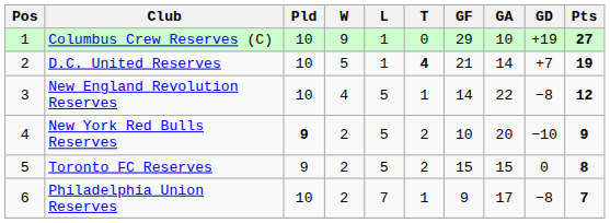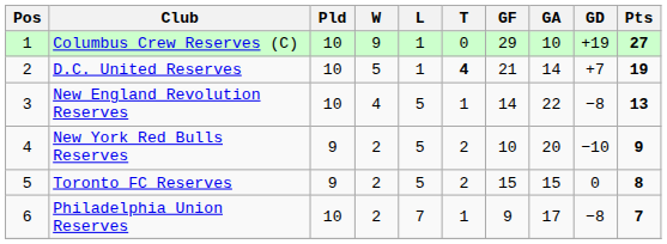 <table class="wikitable" style="text-align:center">
 <tr>
 <th width=30>Pos</th>
 <th width=210>Club</th>
 <th width=30>Pld</th>
 <th width=30>W</th>
 <th width=30>L</th>
 <th width=30>T</th>
 <th width=30>GF</th>
 <th width=30>GA</th>
 <th width=30>GD</th>
 <th width=30>Pts</th>
 </tr>
 <tr bgcolor=#ccffcc>
 <td>1</td>
 <td align="left"><a href='#'>Columbus Crew Reserves</a> (C)</td>
 <td>10</td>
 <td>9</td>
 <td>1</td>
 <td>0</td>
 <td>29</td>
 <td>10</td>
 <td>+19</td>
 <td><strong>27</strong></td>
 </tr>
 <tr>
 <td>2</td>
 <td align="left"><a href='#'>D.C. United Reserves</a></td>
 <td>10</td>
 <td>5</td>
 <td>1</td>
 <td><strong>4</strong></td>
 <td>21</td>
 <td>14</td>
 <td>+7</td>
 <td><strong>19</strong></td>
 </tr>
 <tr>
 <td>3</td>
 <td align="left"><a href='#'>New England Revolution Reserves</a></td>
 <td>10</td>
 <td>4</td>
 <td>5</td>
 <td>1</td>
 <td>14</td>
 <td>22</td>
 <td>−8</td>
-<td><strong>12</strong></td>
+<td><strong>13</strong></td>
 </tr>
 <tr>
 <td>4</td>
 <td align="left"><a href='#'>New York Red Bulls Reserves</a></td>
-<td><strong>9</strong></td>
+<td>9</td>
 <td>2</td>
 <td>5</td>
 <td>2</td>
 <td>10</td>
 <td>20</td>
 <td>−10</td>
 <td><strong>9</strong></td>
 </tr>
 <tr>
 <td>5</td>
 <td align="left"><a href='#'>Toronto FC Reserves</a></td>
 <td>9</td>
 <td>2</td>
 <td>5</td>
 <td>2</td>
 <td>15</td>
 <td>15</td>
 <td>0</td>
 <td><strong>8</strong></td>
 </tr>
 <tr>
 <td>6</td>
 <td align="left"><a href='#'>Philadelphia Union Reserves</a></td>
 <td>10</td>
 <td>2</td>
 <td>7</td>
 <td>1</td>
 <td>9</td>
 <td>17</td>
 <td>−8</td>
 <td><strong>7</strong></td>
 </tr>
 <tr>
 </tr>
 </table>
